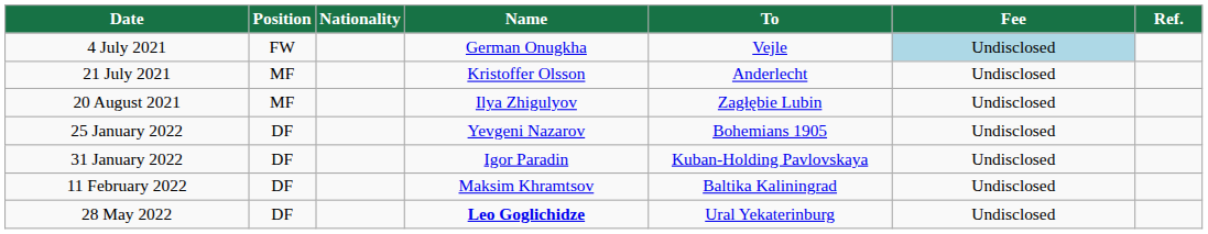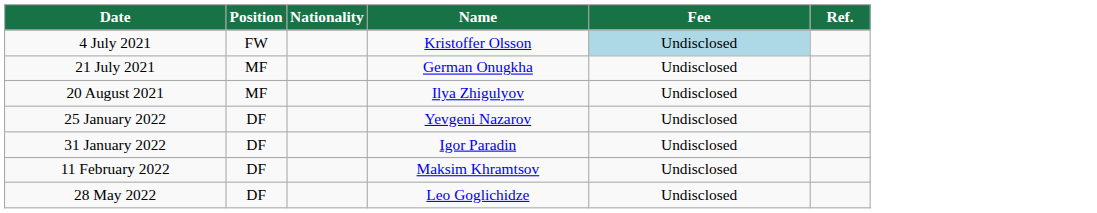 <table class="wikitable"  style="text-align:center; font-size:90%; ">
 <tr>
 <th style="background:#177245; color:#FFFFFF; width:200px;">Date</th>
 <th style="background:#177245; color:#FFFFFF; width:50px;">Position</th>
 <th style="background:#177245; color:#FFFFFF; width:50px;">Nationality</th>
 <th style="background:#177245; color:#FFFFFF; width:200px;">Name</th>
-<th style="background:#177245; color:#FFFFFF; width:200px;">To</th>
 <th style="background:#177245; color:#FFFFFF; width:200px;">Fee</th>
 <th style="background:#177245; color:#FFFFFF; width:50px;">Ref.</th>
 </tr>
 <tr>
 <td>4 July 2021</td>
 <td>FW</td>
 <td></td>
-<td><a href='#'>German Onugkha</a></td>
-<td><a href='#'>Vejle</a></td>
+<td><a href='#'>Kristoffer Olsson</a></td>
 <td style="background: lightblue;">Undisclosed</td>
 <td></td>
 </tr>
 <tr>
 <td>21 July 2021</td>
 <td>MF</td>
 <td></td>
-<td><a href='#'>Kristoffer Olsson</a></td>
-<td><a href='#'>Anderlecht</a></td>
+<td><a href='#'>German Onugkha</a></td>
 <td>Undisclosed</td>
 <td></td>
 </tr>
 <tr>
 <td>20 August 2021</td>
 <td>MF</td>
 <td></td>
 <td><a href='#'>Ilya Zhigulyov</a></td>
-<td><a href='#'>Zagłębie Lubin</a></td>
 <td>Undisclosed</td>
 <td></td>
 </tr>
 <tr>
 <td>25 January 2022</td>
 <td>DF</td>
 <td></td>
 <td><a href='#'>Yevgeni Nazarov</a></td>
-<td><a href='#'>Bohemians 1905</a></td>
 <td>Undisclosed</td>
 <td></td>
 </tr>
 <tr>
 <td>31 January 2022</td>
 <td>DF</td>
 <td></td>
 <td><a href='#'>Igor Paradin</a></td>
-<td><a href='#'>Kuban-Holding Pavlovskaya</a></td>
 <td>Undisclosed</td>
 <td></td>
 </tr>
 <tr>
 <td>11 February 2022</td>
 <td>DF</td>
 <td></td>
 <td><a href='#'>Maksim Khramtsov</a></td>
-<td><a href='#'>Baltika Kaliningrad</a></td>
 <td>Undisclosed</td>
 <td></td>
 </tr>
 <tr>
 <td>28 May 2022</td>
 <td>DF</td>
 <td></td>
-<td><strong><a href='#'>Leo Goglichidze</a></strong></td>
-<td><a href='#'>Ural Yekaterinburg</a></td>
+<td><a href='#'>Leo Goglichidze</a></td>
 <td>Undisclosed</td>
 <td></td>
 </tr>
 </table>
